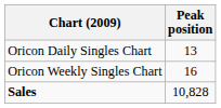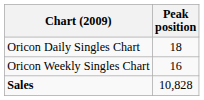 <table class="wikitable">
 <tr>
 <th>Chart (2009)</th>
 <th>Peak<br>position</th>
 </tr>
 <tr>
 <td>Oricon Daily Singles Chart</td>
-<td align="center">13</td>
+<td align="center">18</td>
 </tr>
 <tr>
 <td>Oricon Weekly Singles Chart</td>
 <td align="center">16</td>
 </tr>
 <tr>
 <td><strong>Sales</strong></td>
 <td align="center">10,828</td>
 </tr>
 </table>
